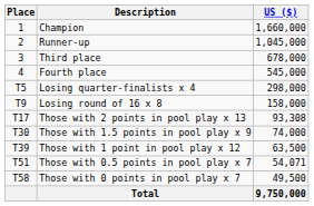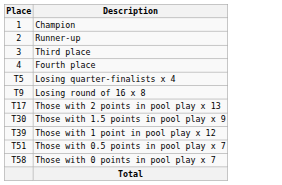 <table class="wikitable">
 <tr>
 <th>Place</th>
 <th>Description</th>
-<th><a href='#'>US ($)</a></th>
 </tr>
 <tr>
 <td align=center>1</td>
 <td>Champion</td>
-<td align=right>1,660,000</td>
 </tr>
 <tr>
 <td align=center>2</td>
 <td>Runner-up</td>
-<td align=right>1,045,000</td>
 </tr>
 <tr>
 <td align=center>3</td>
 <td>Third place</td>
-<td align=right>678,000</td>
 </tr>
 <tr>
 <td align=center>4</td>
 <td>Fourth place</td>
-<td align=right>545,000</td>
 </tr>
 <tr>
 <td align=center>T5</td>
 <td>Losing quarter-finalists x 4</td>
-<td align=right>298,000</td>
 </tr>
 <tr>
 <td align=center>T9</td>
 <td>Losing round of 16  x 8</td>
-<td align=right>158,000</td>
 </tr>
 <tr>
 <td align=center>T17</td>
 <td>Those with 2 points in pool play x 13</td>
-<td align=right>93,308</td>
 </tr>
 <tr>
 <td align=center>T30</td>
 <td>Those with 1.5 points in pool play x 9</td>
-<td align=right>74,000</td>
 </tr>
 <tr>
 <td align=center>T39</td>
 <td>Those with 1 point in pool play x 12</td>
-<td align=right>63,500</td>
 </tr>
 <tr>
 <td align=center>T51</td>
 <td>Those with 0.5 points in pool play x 7</td>
-<td align=right>54,071</td>
 </tr>
 <tr>
 <td align=center>T58</td>
 <td>Those with 0 points in pool play x 7</td>
-<td align=right>49,500</td>
 </tr>
 <tr>
 <th></th>
 <th>Total</th>
-<th>9,750,000</th>
 </tr>
 </table>
